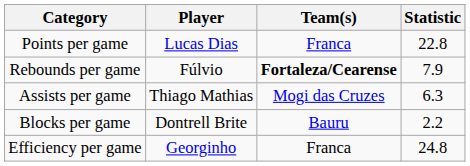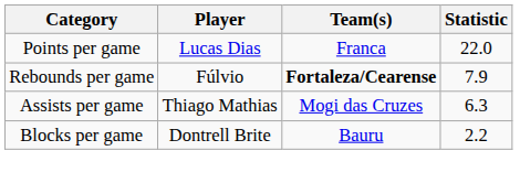 <table class="wikitable" style="text-align:center">
 <tr>
 <th>Category</th>
 <th>Player</th>
 <th>Team(s)</th>
 <th>Statistic</th>
 </tr>
 <tr>
 <td>Points per game</td>
 <td><a href='#'>Lucas Dias</a></td>
 <td><a href='#'>Franca</a></td>
-<td>22.8</td>
+<td>22.0</td>
 </tr>
 <tr>
 <td>Rebounds per game</td>
 <td>Fúlvio</td>
 <td><strong>Fortaleza/Cearense</strong></td>
 <td>7.9</td>
 </tr>
 <tr>
 <td>Assists per game</td>
 <td>Thiago Mathias</td>
 <td><a href='#'>Mogi das Cruzes</a></td>
 <td>6.3</td>
 </tr>
 <tr>
 <td>Blocks per game</td>
 <td>Dontrell Brite</td>
 <td><a href='#'>Bauru</a></td>
 <td>2.2</td>
 </tr>
-<tr>
-<td>Efficiency per game</td>
-<td><a href='#'>Georginho</a></td>
-<td>Franca</td>
-<td>24.8</td>
-</tr>
 </table>
